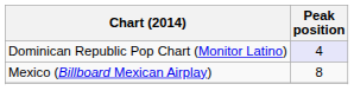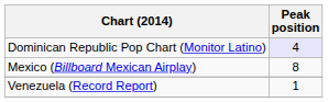 <table class="wikitable sortable" border="1">
 <tr>
 <th>Chart (2014)</th>
 <th>Peak<br>position</th>
 </tr>
 <tr>
 <td>Dominican Republic Pop Chart (<a href='#'>Monitor Latino</a>)</td>
 <td style="background: lavender; text-align:center;">4</td>
 </tr>
 <tr>
 <td>Mexico (<a href='#'><em>Billboard</em> Mexican Airplay</a>)</td>
 <td align="center">8</td>
 </tr>
 <tr>
 </tr>
 <tr>
 </tr>
 <tr>
 </tr>
 <tr>
+<td>Venezuela (<a href='#'>Record Report</a>)</td>
+<td align="center">1</td>
+</tr>
+<tr>
 </tr>
 </table>
